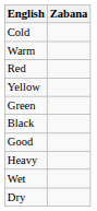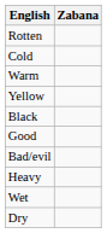 <table class="wikitable sortable">
 <tr>
 <th>English</th>
 <th>Zabana</th>
+</tr>
+<tr>
+<td>Rotten</td>
+<td></td>
 </tr>
 <tr>
 <td>Cold</td>
 <td></td>
 </tr>
 <tr>
 <td>Warm</td>
 <td></td>
 </tr>
 <tr>
-<td>Red</td>
-<td></td>
-</tr>
-<tr>
 <td>Yellow</td>
-<td></td>
-</tr>
-<tr>
-<td>Green</td>
 <td></td>
 </tr>
 <tr>
 <td>Black</td>
 <td></td>
 </tr>
 <tr>
 <td>Good</td>
+<td></td>
+</tr>
+<tr>
+<td>Bad/evil</td>
 <td></td>
 </tr>
 <tr>
 <td>Heavy</td>
 <td></td>
 </tr>
 <tr>
 <td>Wet</td>
 <td></td>
 </tr>
 <tr>
 <td>Dry</td>
 <td></td>
 </tr>
 </table>
